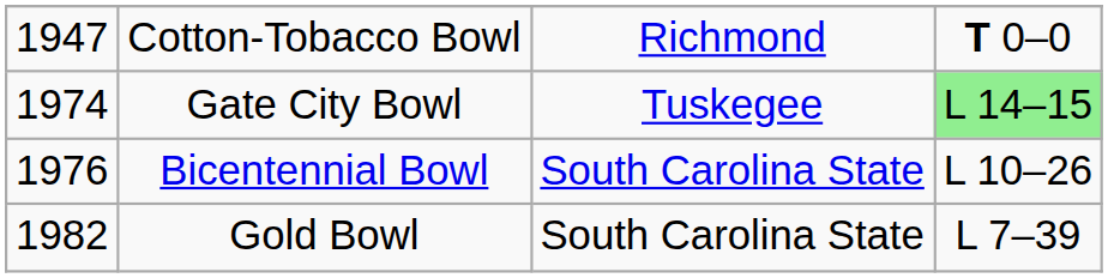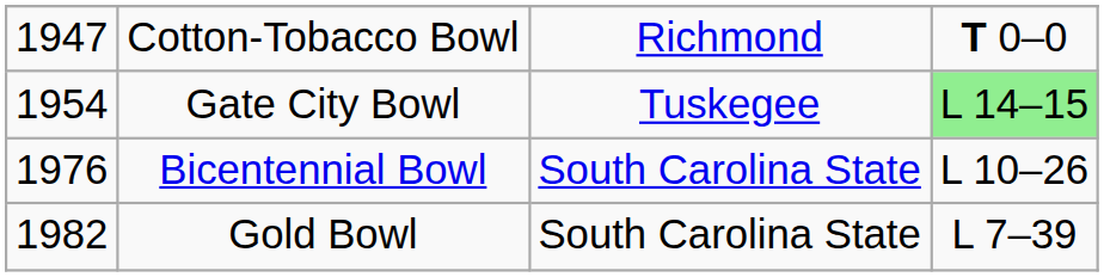 <table class="wikitable">
 <tr>
 </tr>
 <tr>
 </tr>
 <tr align="center">
 <td>1947</td>
 <td>Cotton-Tobacco Bowl</td>
 <td><a href='#'>Richmond</a></td>
 <td><strong>T</strong> 0–0</td>
 </tr>
 <tr align="center">
-<td>1974</td>
+<td>1954</td>
 <td>Gate City Bowl</td>
 <td><a href='#'>Tuskegee</a></td>
 <td style="background: lightgreen;">L 14–15</td>
 </tr>
 <tr align="center">
 <td>1976</td>
 <td><a href='#'>Bicentennial Bowl</a></td>
 <td><a href='#'>South Carolina State</a></td>
 <td>L 10–26</td>
 </tr>
 <tr align="center">
 <td>1982</td>
 <td>Gold Bowl</td>
 <td>South Carolina State</td>
 <td>L 7–39</td>
 </tr>
 </table>
